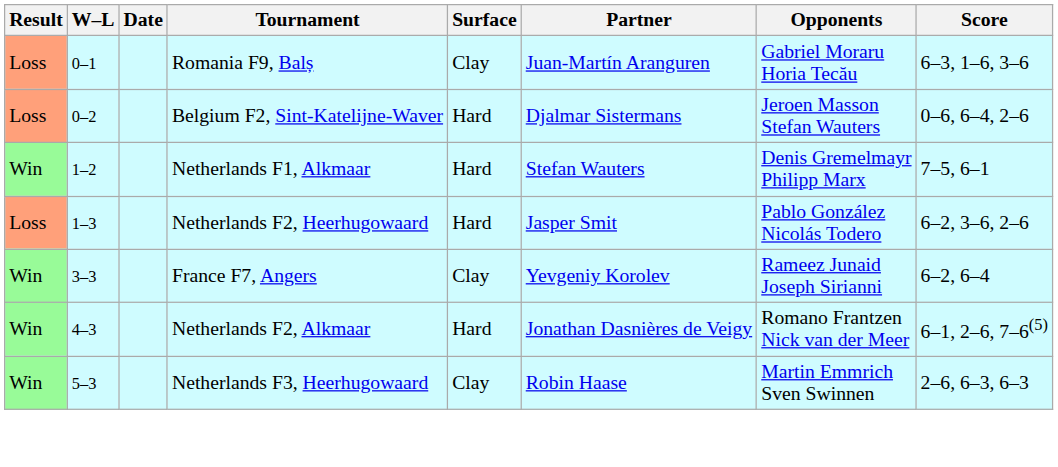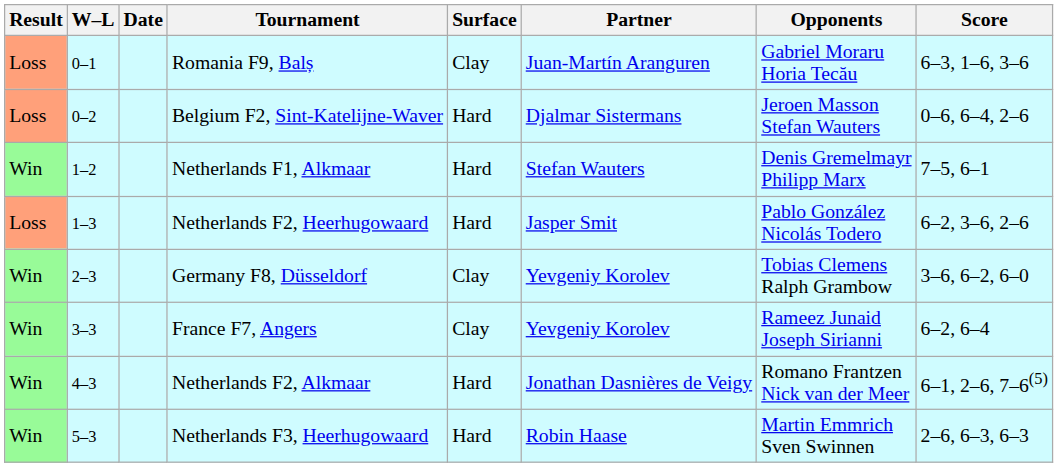 <table class="sortable wikitable">
 <tr>
 <th>Result</th>
 <th class="unsortable">W–L</th>
 <th>Date</th>
 <th>Tournament</th>
 <th>Surface</th>
 <th>Partner</th>
 <th>Opponents</th>
 <th class="unsortable">Score</th>
 </tr>
 <tr style="background:#cffcff;">
 <td style="background:#ffa07a;">Loss</td>
 <td><small>0–1</small></td>
 <td></td>
 <td>Romania F9, <a href='#'>Balș</a></td>
 <td>Clay</td>
 <td> <a href='#'>Juan-Martín Aranguren</a></td>
 <td> <a href='#'>Gabriel Moraru</a> <br>  <a href='#'>Horia Tecău</a></td>
 <td>6–3, 1–6, 3–6</td>
 </tr>
 <tr style="background:#cffcff;">
 <td style="background:#ffa07a;">Loss</td>
 <td><small>0–2</small></td>
 <td></td>
 <td>Belgium F2, <a href='#'>Sint-Katelijne-Waver</a></td>
 <td>Hard</td>
 <td> <a href='#'>Djalmar Sistermans</a></td>
 <td> <a href='#'>Jeroen Masson</a> <br>  <a href='#'>Stefan Wauters</a></td>
 <td>0–6, 6–4, 2–6</td>
 </tr>
 <tr style="background:#cffcff;">
 <td style="background:#98fb98;">Win</td>
 <td><small>1–2</small></td>
 <td></td>
 <td>Netherlands F1, <a href='#'>Alkmaar</a></td>
 <td>Hard</td>
 <td> <a href='#'>Stefan Wauters</a></td>
 <td> <a href='#'>Denis Gremelmayr</a> <br>  <a href='#'>Philipp Marx</a></td>
 <td>7–5, 6–1</td>
 </tr>
 <tr style="background:#cffcff;">
 <td style="background:#ffa07a;">Loss</td>
 <td><small>1–3</small></td>
 <td></td>
 <td>Netherlands F2, <a href='#'>Heerhugowaard</a></td>
 <td>Hard</td>
 <td> <a href='#'>Jasper Smit</a></td>
 <td> <a href='#'>Pablo González</a> <br>  <a href='#'>Nicolás Todero</a></td>
 <td>6–2, 3–6, 2–6</td>
 </tr>
 <tr style="background:#cffcff;">
 <td style="background:#98fb98;">Win</td>
+<td><small>2–3</small></td>
+<td></td>
+<td>Germany F8, <a href='#'>Düsseldorf</a></td>
+<td>Clay</td>
+<td> <a href='#'>Yevgeniy Korolev</a></td>
+<td> <a href='#'>Tobias Clemens</a> <br>  Ralph Grambow</td>
+<td>3–6, 6–2, 6–0</td>
+</tr>
+<tr style="background:#cffcff;">
+<td style="background:#98fb98;">Win</td>
 <td><small>3–3</small></td>
 <td></td>
 <td>France F7, <a href='#'>Angers</a></td>
 <td>Clay</td>
 <td> <a href='#'>Yevgeniy Korolev</a></td>
 <td> <a href='#'>Rameez Junaid</a> <br>  <a href='#'>Joseph Sirianni</a></td>
 <td>6–2, 6–4</td>
 </tr>
 <tr style="background:#cffcff;">
 <td style="background:#98fb98;">Win</td>
 <td><small>4–3</small></td>
 <td></td>
 <td>Netherlands F2, <a href='#'>Alkmaar</a></td>
 <td>Hard</td>
 <td> <a href='#'>Jonathan Dasnières de Veigy</a></td>
 <td> Romano Frantzen <br>  <a href='#'>Nick van der Meer</a></td>
 <td>6–1, 2–6, 7–6<sup>(5)</sup></td>
 </tr>
 <tr style="background:#cffcff;">
 <td style="background:#98fb98;">Win</td>
 <td><small>5–3</small></td>
 <td></td>
 <td>Netherlands F3, <a href='#'>Heerhugowaard</a></td>
-<td>Clay</td>
+<td>Hard</td>
 <td> <a href='#'>Robin Haase</a></td>
 <td> <a href='#'>Martin Emmrich</a> <br>  Sven Swinnen</td>
 <td>2–6, 6–3, 6–3</td>
 </tr>
 </table>
